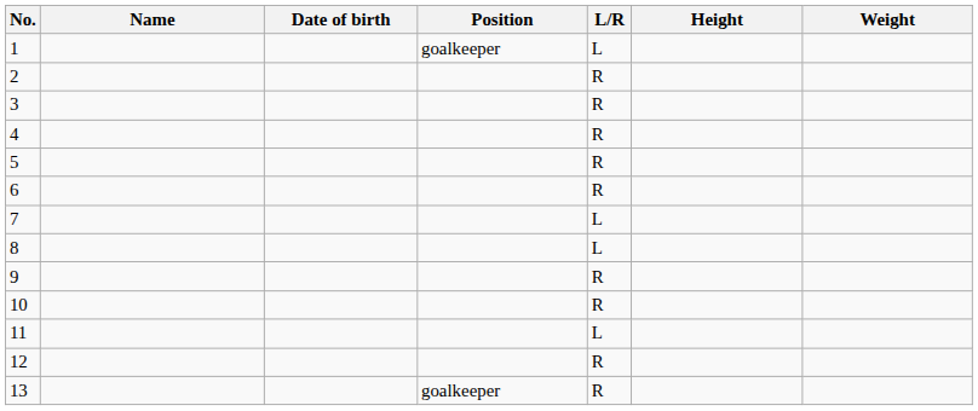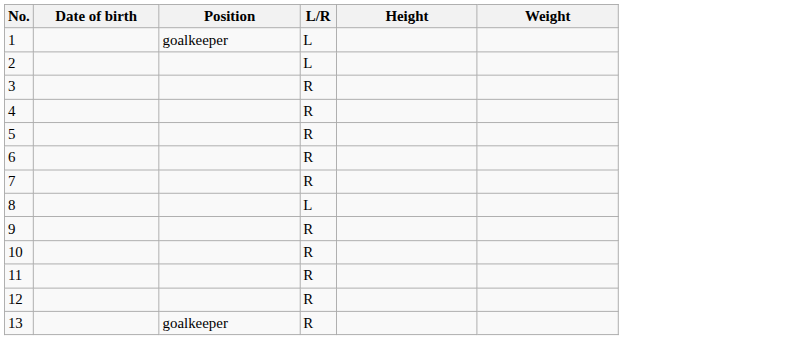 <table class=wikitable sortable style=font-size:100%; text-align:center;>
 <tr>
 <th>No.</th>
-<th style=width:12em>Name</th>
 <th style=width:8em>Date of birth</th>
 <th style=width:9em>Position</th>
 <th style=width:2em>L/R</th>
 <th style=width:9em>Height</th>
 <th style=width:9em>Weight</th>
 </tr>
 <tr>
 <td>1</td>
-<td align=left></td>
 <td></td>
 <td>goalkeeper</td>
 <td>L</td>
 <td></td>
 <td></td>
 </tr>
 <tr>
 <td>2</td>
-<td align=left></td>
 <td></td>
 <td></td>
-<td>R</td>
+<td>L</td>
 <td></td>
 <td></td>
 </tr>
 <tr>
 <td>3</td>
-<td align=left></td>
 <td></td>
 <td></td>
 <td>R</td>
 <td></td>
 <td></td>
 </tr>
 <tr>
 <td>4</td>
-<td align=left></td>
 <td></td>
 <td></td>
 <td>R</td>
 <td></td>
 <td></td>
 </tr>
 <tr>
 <td>5</td>
-<td align=left></td>
 <td></td>
 <td></td>
 <td>R</td>
 <td></td>
 <td></td>
 </tr>
 <tr>
 <td>6</td>
-<td align=left></td>
 <td></td>
 <td></td>
 <td>R</td>
 <td></td>
 <td></td>
 </tr>
 <tr>
 <td>7</td>
-<td align=left></td>
 <td></td>
 <td></td>
-<td>L</td>
+<td>R</td>
 <td></td>
 <td></td>
 </tr>
 <tr>
 <td>8</td>
-<td align=left></td>
 <td></td>
 <td></td>
 <td>L</td>
 <td></td>
 <td></td>
 </tr>
 <tr>
 <td>9</td>
-<td align=left></td>
 <td></td>
 <td></td>
 <td>R</td>
 <td></td>
 <td></td>
 </tr>
 <tr>
 <td>10</td>
-<td align=left></td>
 <td></td>
 <td></td>
 <td>R</td>
 <td></td>
 <td></td>
 </tr>
 <tr>
 <td>11</td>
-<td align=left></td>
 <td></td>
 <td></td>
-<td>L</td>
+<td>R</td>
 <td></td>
 <td></td>
 </tr>
 <tr>
 <td>12</td>
-<td align=left></td>
 <td></td>
 <td></td>
 <td>R</td>
 <td></td>
 <td></td>
 </tr>
 <tr>
 <td>13</td>
-<td align=left></td>
 <td></td>
 <td>goalkeeper</td>
 <td>R</td>
 <td></td>
 <td></td>
 </tr>
 </table>
